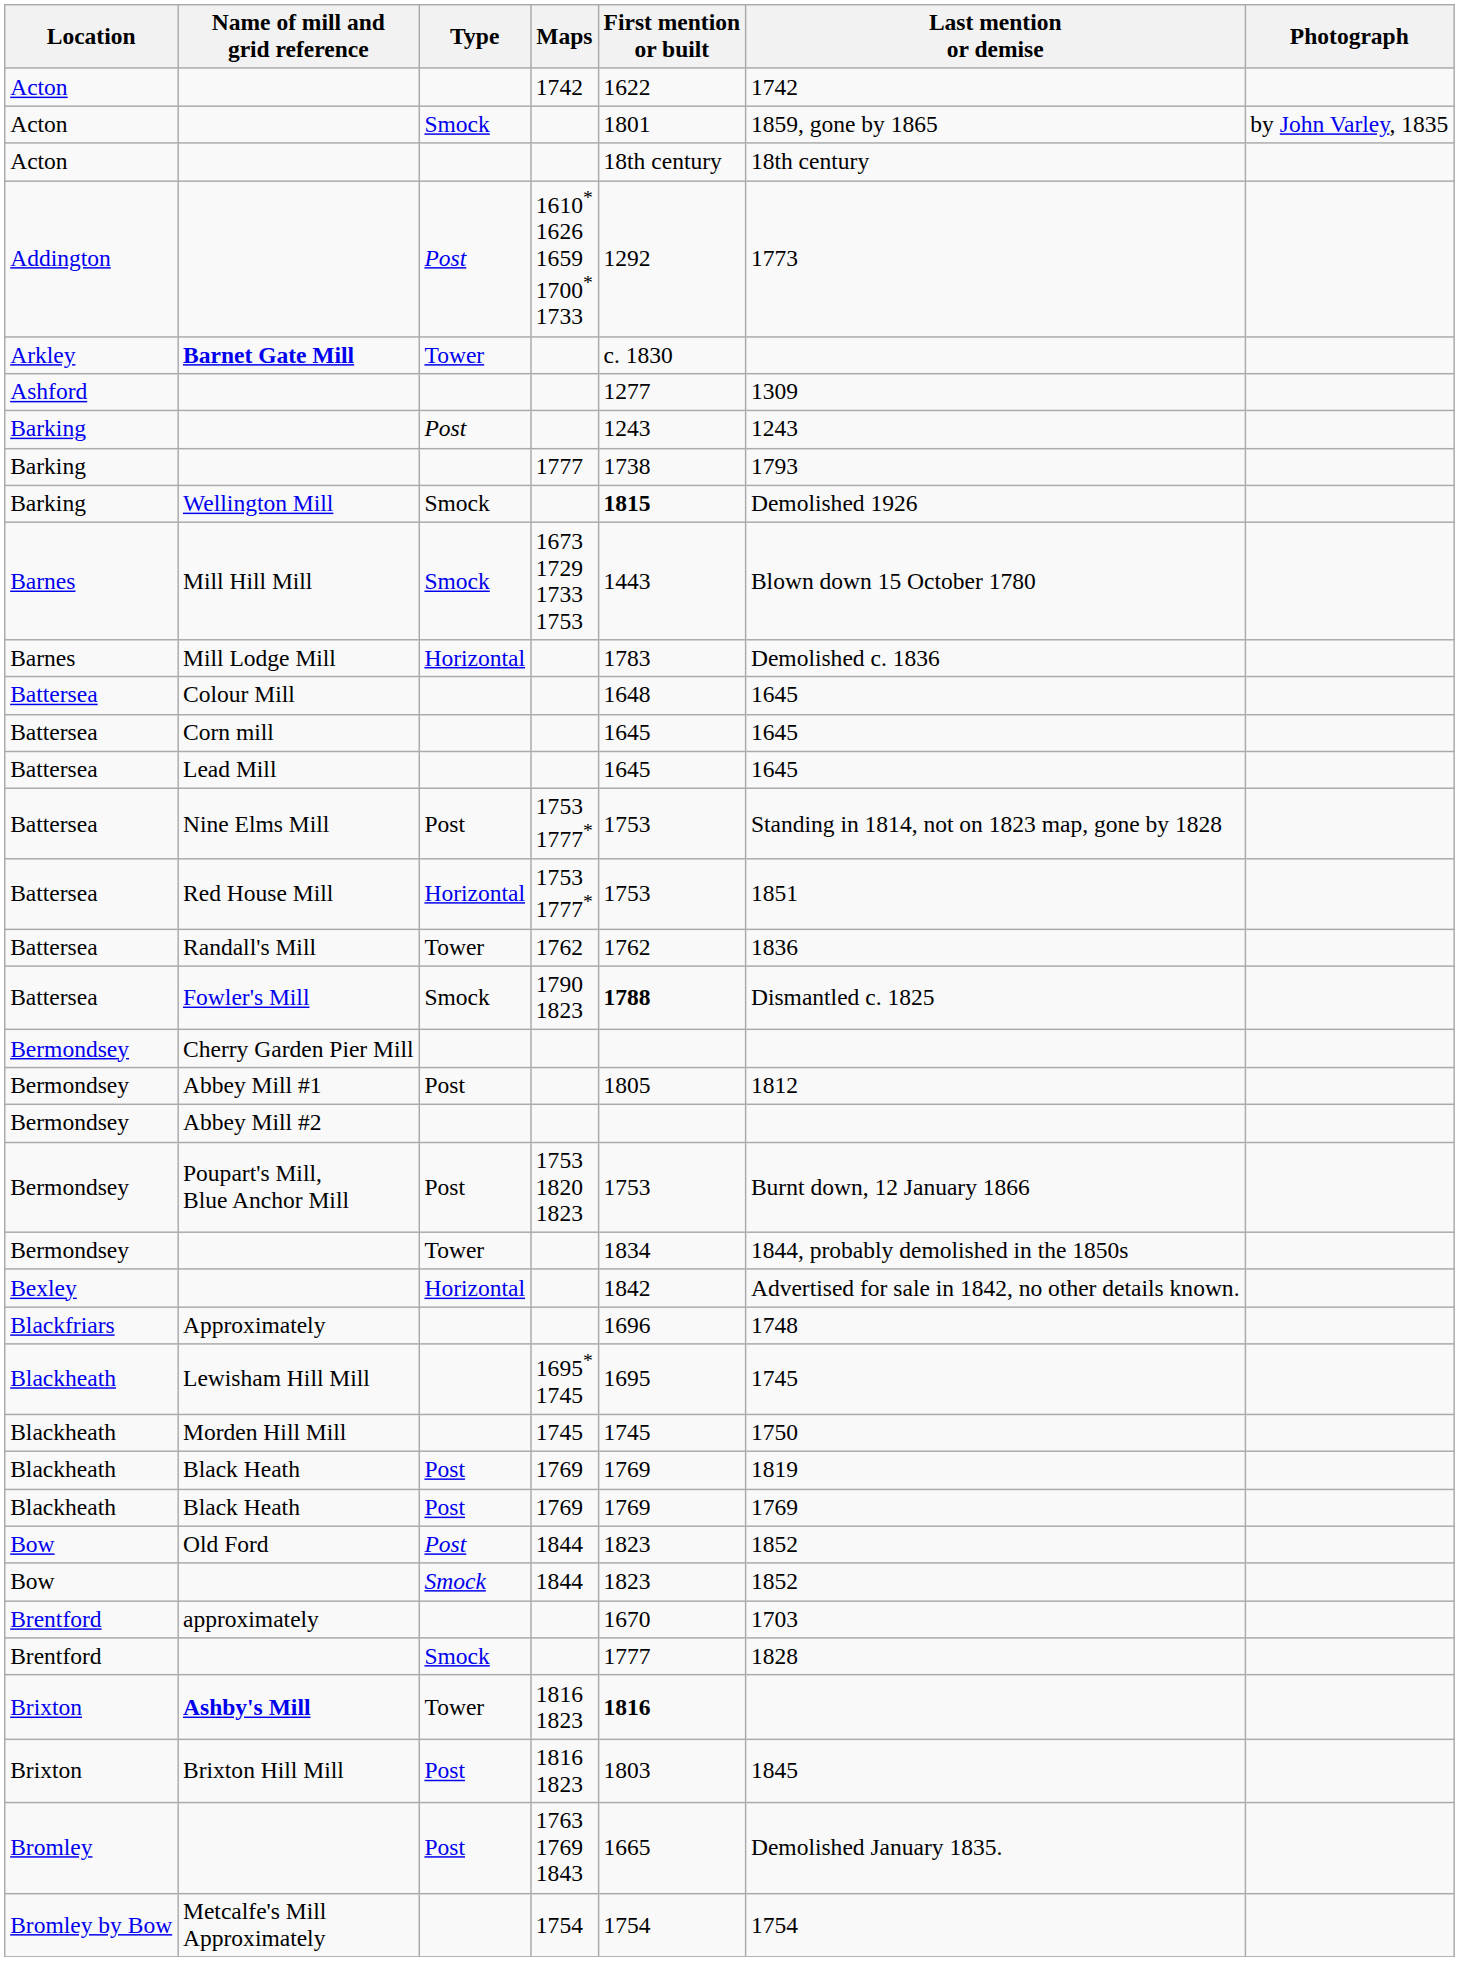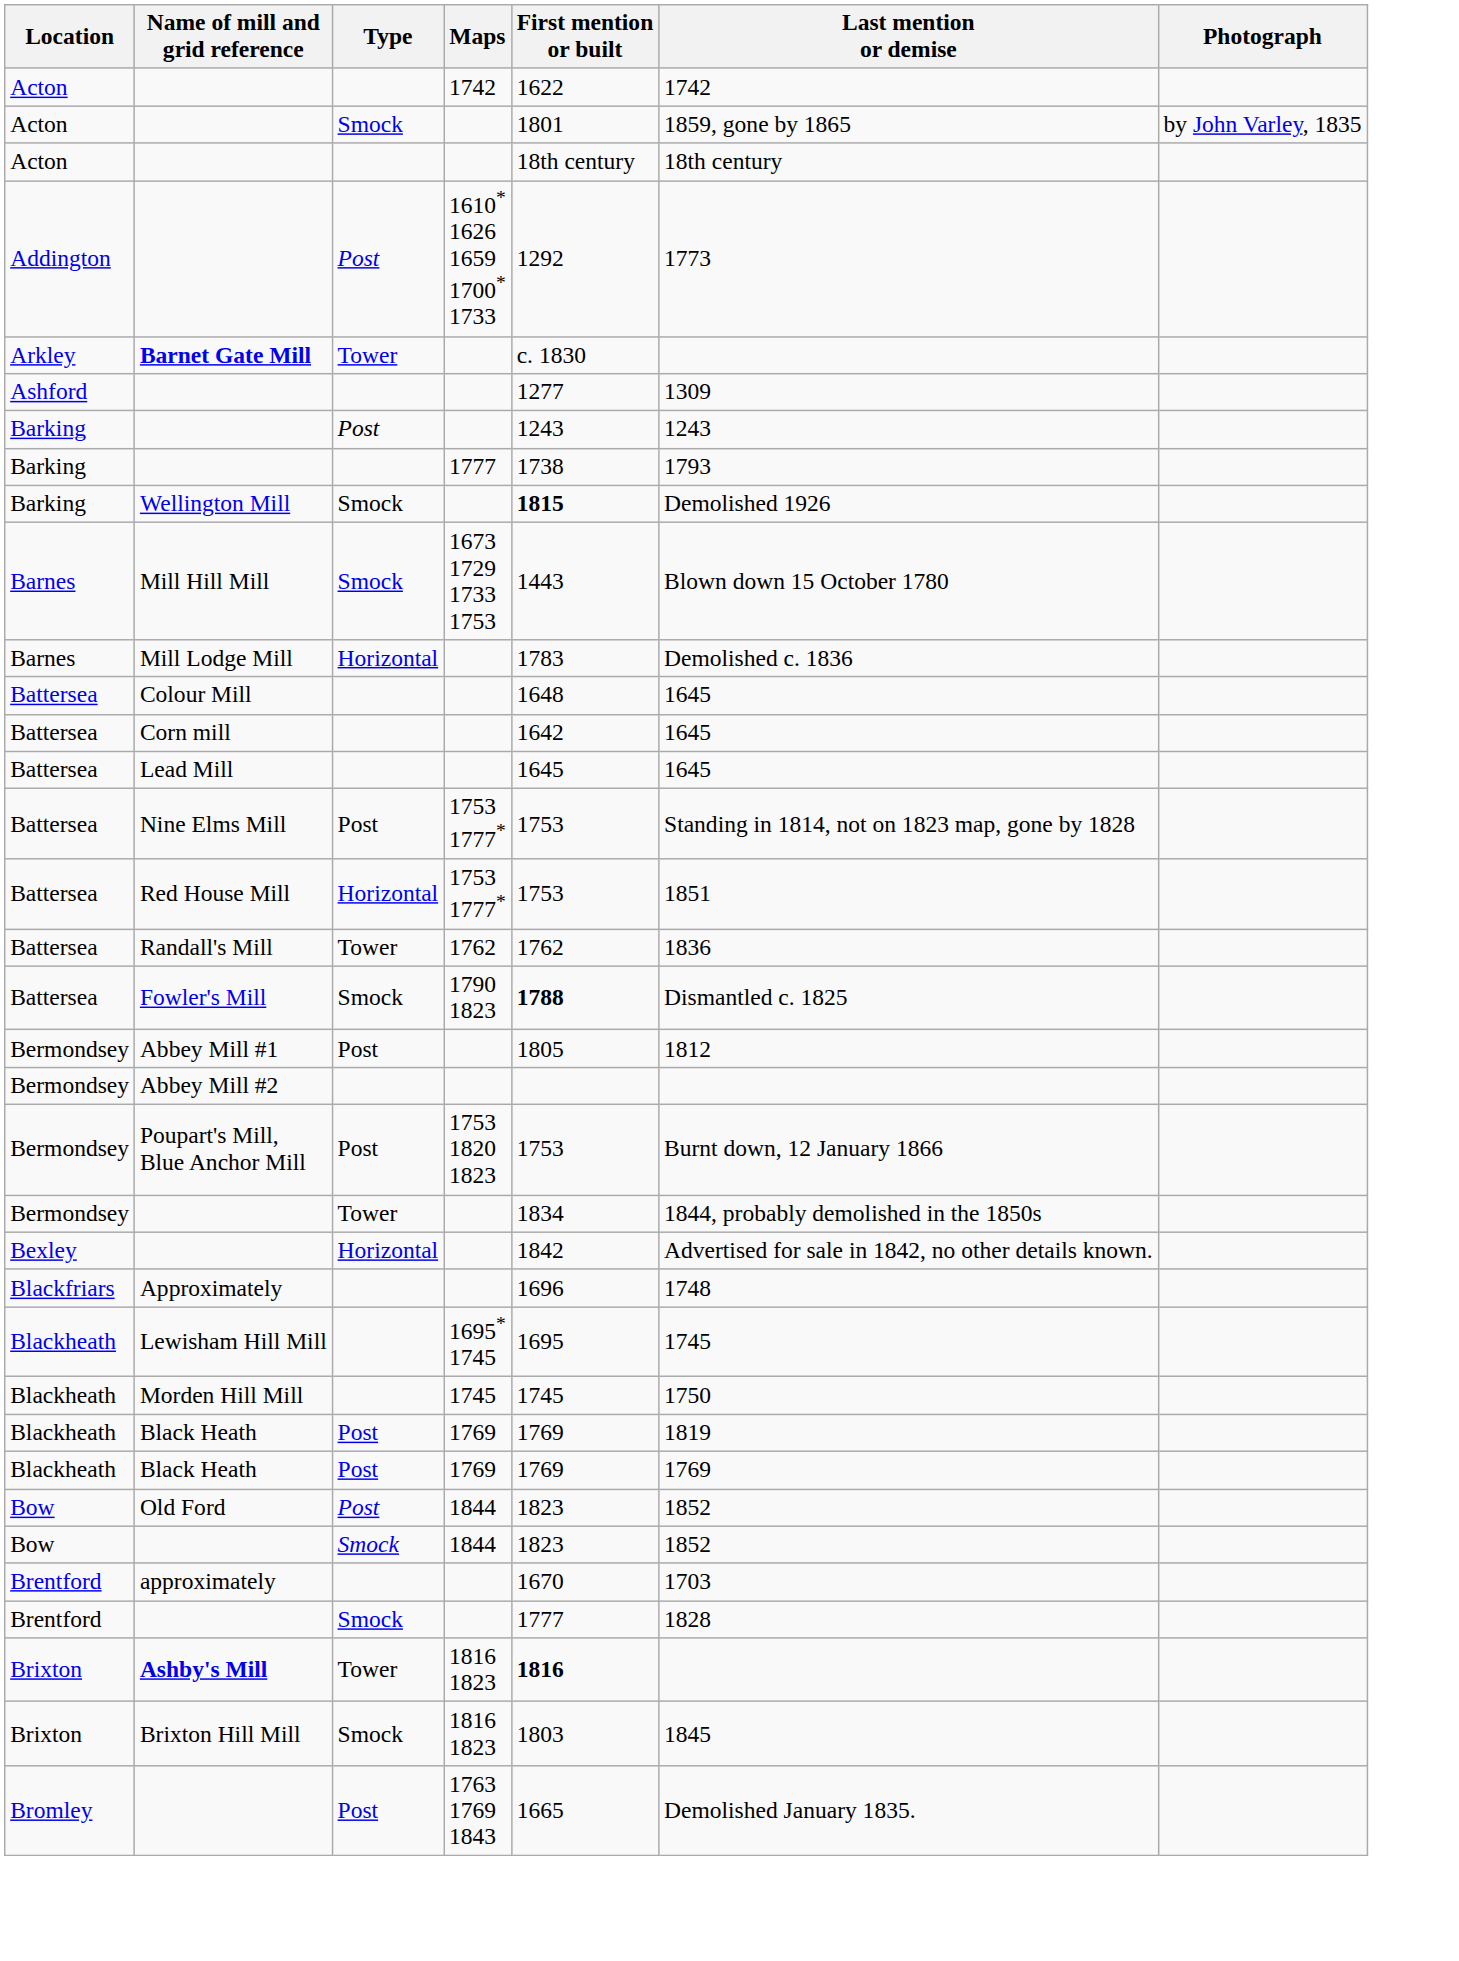 <table class="wikitable">
 <tr>
 <th>Location</th>
 <th>Name of mill and<br>grid reference</th>
 <th>Type</th>
 <th>Maps</th>
 <th>First mention<br>or built</th>
 <th>Last mention<br> or demise</th>
 <th>Photograph</th>
 </tr>
 <tr>
 <td><a href='#'>Acton</a></td>
 <td></td>
 <td></td>
 <td>1742</td>
 <td>1622</td>
 <td>1742</td>
 <td></td>
 </tr>
 <tr>
 <td>Acton</td>
 <td></td>
 <td><a href='#'>Smock</a></td>
 <td></td>
 <td>1801</td>
 <td>1859, gone by 1865</td>
 <td> by <a href='#'>John Varley</a>, 1835</td>
 </tr>
 <tr>
 <td>Acton</td>
 <td></td>
 <td></td>
 <td></td>
 <td>18th century</td>
 <td>18th century</td>
 <td></td>
 </tr>
 <tr>
 <td><a href='#'>Addington</a></td>
 <td></td>
 <td><em><a href='#'>Post</a></em></td>
 <td>1610<sup>*</sup><br>1626<br>1659<br>1700<sup>*</sup><br>1733</td>
 <td>1292</td>
 <td>1773</td>
 <td></td>
 </tr>
 <tr>
 <td><a href='#'>Arkley</a></td>
 <td><strong><a href='#'>Barnet Gate Mill</a></strong><br></td>
 <td><a href='#'>Tower</a></td>
 <td></td>
 <td>c. 1830</td>
 <td></td>
 <td></td>
 </tr>
 <tr>
 <td><a href='#'>Ashford</a></td>
 <td></td>
 <td></td>
 <td></td>
 <td>1277</td>
 <td>1309</td>
 <td></td>
 </tr>
 <tr>
 <td><a href='#'>Barking</a></td>
 <td></td>
 <td><em>Post</em></td>
 <td></td>
 <td>1243</td>
 <td>1243</td>
 <td></td>
 </tr>
 <tr>
 <td>Barking</td>
 <td></td>
 <td></td>
 <td>1777</td>
 <td>1738</td>
 <td>1793</td>
 <td></td>
 </tr>
 <tr>
 <td>Barking</td>
 <td><a href='#'>Wellington Mill</a><br></td>
 <td>Smock</td>
 <td></td>
 <td><strong>1815</strong></td>
 <td>Demolished 1926</td>
 <td></td>
 </tr>
 <tr>
 <td><a href='#'>Barnes</a></td>
 <td>Mill Hill Mill</td>
 <td><a href='#'>Smock</a></td>
 <td>1673<br>1729<br>1733<br>1753</td>
 <td>1443</td>
 <td>Blown down 15 October 1780</td>
 <td></td>
 </tr>
 <tr>
 <td>Barnes</td>
 <td>Mill Lodge Mill</td>
 <td><a href='#'>Horizontal</a></td>
 <td></td>
 <td>1783</td>
 <td>Demolished c. 1836</td>
 <td></td>
 </tr>
 <tr>
 <td><a href='#'>Battersea</a></td>
 <td>Colour Mill</td>
 <td></td>
 <td></td>
 <td>1648</td>
 <td>1645</td>
 <td></td>
 </tr>
 <tr>
 <td>Battersea</td>
 <td>Corn mill</td>
 <td></td>
 <td></td>
-<td>1645</td>
+<td>1642</td>
 <td>1645</td>
 <td></td>
 </tr>
 <tr>
 <td>Battersea</td>
 <td>Lead Mill</td>
 <td></td>
 <td></td>
 <td>1645</td>
 <td>1645</td>
 <td></td>
 </tr>
 <tr>
 <td>Battersea</td>
 <td>Nine Elms Mill</td>
 <td>Post</td>
 <td>1753<br>1777<sup>*</sup></td>
 <td>1753</td>
 <td>Standing in 1814, not on 1823 map, gone by 1828</td>
 <td></td>
 </tr>
 <tr>
 <td>Battersea</td>
 <td>Red House Mill</td>
 <td><a href='#'>Horizontal</a></td>
 <td>1753<br>1777<sup>*</sup></td>
 <td>1753</td>
 <td>1851</td>
 <td></td>
 </tr>
 <tr>
 <td>Battersea</td>
 <td>Randall's Mill</td>
 <td>Tower</td>
 <td>1762</td>
 <td>1762</td>
 <td>1836</td>
 <td></td>
 </tr>
 <tr>
 <td>Battersea</td>
 <td><a href='#'>Fowler's Mill</a><br></td>
 <td>Smock</td>
 <td>1790<br>1823</td>
 <td><strong>1788</strong></td>
 <td>Dismantled c. 1825</td>
-<td></td>
-</tr>
-<tr>
-<td><a href='#'>Bermondsey</a></td>
-<td>Cherry Garden Pier Mill</td>
-<td></td>
-<td></td>
-<td></td>
-<td></td>
 <td></td>
 </tr>
 <tr>
 <td>Bermondsey</td>
 <td>Abbey Mill #1</td>
 <td>Post</td>
 <td></td>
 <td>1805</td>
 <td>1812</td>
 <td></td>
 </tr>
 <tr>
 <td>Bermondsey</td>
 <td>Abbey Mill #2</td>
 <td></td>
 <td></td>
 <td></td>
 <td></td>
 <td></td>
 </tr>
 <tr>
 <td>Bermondsey</td>
 <td>Poupart's Mill,<br>Blue Anchor Mill</td>
 <td>Post</td>
 <td>1753<br>1820<br>1823</td>
 <td>1753</td>
 <td>Burnt down, 12 January 1866</td>
 <td></td>
 </tr>
 <tr>
 <td>Bermondsey</td>
 <td></td>
 <td>Tower</td>
 <td></td>
 <td>1834</td>
 <td>1844, probably demolished in the 1850s</td>
 <td></td>
 </tr>
 <tr>
 <td><a href='#'>Bexley</a></td>
 <td></td>
 <td><a href='#'>Horizontal</a></td>
 <td></td>
 <td>1842</td>
 <td>Advertised for sale in 1842, no other details known.</td>
 <td></td>
 </tr>
 <tr>
 <td><a href='#'>Blackfriars</a></td>
 <td>Approximately<br></td>
 <td></td>
 <td></td>
 <td>1696</td>
 <td>1748</td>
 <td></td>
 </tr>
 <tr>
 <td><a href='#'>Blackheath</a></td>
 <td>Lewisham Hill Mill</td>
 <td></td>
 <td>1695<sup>*</sup><br>1745</td>
 <td>1695</td>
 <td>1745</td>
 <td></td>
 </tr>
 <tr>
 <td>Blackheath</td>
 <td>Morden Hill Mill</td>
 <td></td>
 <td>1745</td>
 <td>1745</td>
 <td>1750</td>
 <td></td>
 </tr>
 <tr>
 <td>Blackheath</td>
 <td>Black Heath</td>
 <td><a href='#'>Post</a></td>
 <td>1769</td>
 <td>1769</td>
 <td>1819</td>
 <td></td>
 </tr>
 <tr>
 <td>Blackheath</td>
 <td>Black Heath</td>
 <td><a href='#'>Post</a></td>
 <td>1769</td>
 <td>1769</td>
 <td>1769</td>
 <td></td>
 </tr>
 <tr>
 <td><a href='#'>Bow</a></td>
 <td>Old Ford<br></td>
 <td><em><a href='#'>Post</a></em></td>
 <td>1844</td>
 <td>1823</td>
 <td>1852</td>
 <td></td>
 </tr>
 <tr>
 <td>Bow</td>
 <td></td>
 <td><em><a href='#'>Smock</a></em></td>
 <td>1844</td>
 <td>1823</td>
 <td>1852</td>
 <td></td>
 </tr>
 <tr>
 <td><a href='#'>Brentford</a></td>
 <td>approximately<br></td>
 <td></td>
 <td></td>
 <td>1670</td>
 <td>1703</td>
 <td></td>
 </tr>
 <tr>
 <td>Brentford</td>
 <td></td>
 <td><a href='#'>Smock</a></td>
 <td></td>
 <td>1777</td>
 <td>1828</td>
 <td></td>
 </tr>
 <tr>
 <td><a href='#'>Brixton</a></td>
 <td><strong><a href='#'>Ashby's Mill</a></strong><br></td>
 <td>Tower</td>
 <td>1816<br>1823</td>
 <td><strong>1816</strong></td>
 <td></td>
 <td></td>
 </tr>
 <tr>
 <td>Brixton</td>
 <td>Brixton Hill Mill</td>
-<td><a href='#'>Post</a></td>
+<td>Smock</td>
 <td>1816<br>1823</td>
 <td>1803</td>
 <td>1845</td>
 <td></td>
 </tr>
 <tr>
 <td><a href='#'>Bromley</a></td>
 <td></td>
 <td><a href='#'>Post</a></td>
 <td>1763<br>1769<br>1843</td>
 <td>1665</td>
 <td>Demolished January 1835.</td>
 <td></td>
 </tr>
-<tr>
-<td><a href='#'>Bromley by Bow</a></td>
-<td>Metcalfe's Mill<br>Approximately<br></td>
-<td></td>
-<td>1754</td>
-<td>1754</td>
-<td>1754</td>
-<td></td>
-</tr>
 </table>
